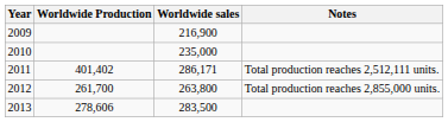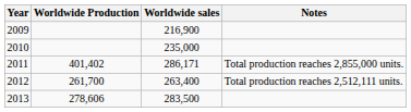 <table class="wikitable">
 <tr>
 <th>Year</th>
 <th>Worldwide Production</th>
 <th>Worldwide sales</th>
 <th>Notes</th>
 </tr>
 <tr>
 <td>2009</td>
 <td></td>
 <td align="center">216,900</td>
 <td></td>
 </tr>
 <tr>
 <td>2010</td>
 <td></td>
 <td align="center">235,000</td>
 <td></td>
 </tr>
 <tr>
 <td>2011</td>
 <td align="center">401,402</td>
 <td align="center">286,171</td>
-<td>Total production reaches 2,512,111 units.</td>
+<td>Total production reaches 2,855,000 units.</td>
 </tr>
 <tr>
 <td>2012</td>
 <td align="center">261,700</td>
-<td align="center">263,800</td>
-<td>Total production reaches 2,855,000 units.</td>
+<td align="center">263,400</td>
+<td>Total production reaches 2,512,111 units.</td>
 </tr>
 <tr>
 <td>2013</td>
 <td align="center">278,606</td>
 <td align="center">283,500</td>
 </tr>
 </table>
